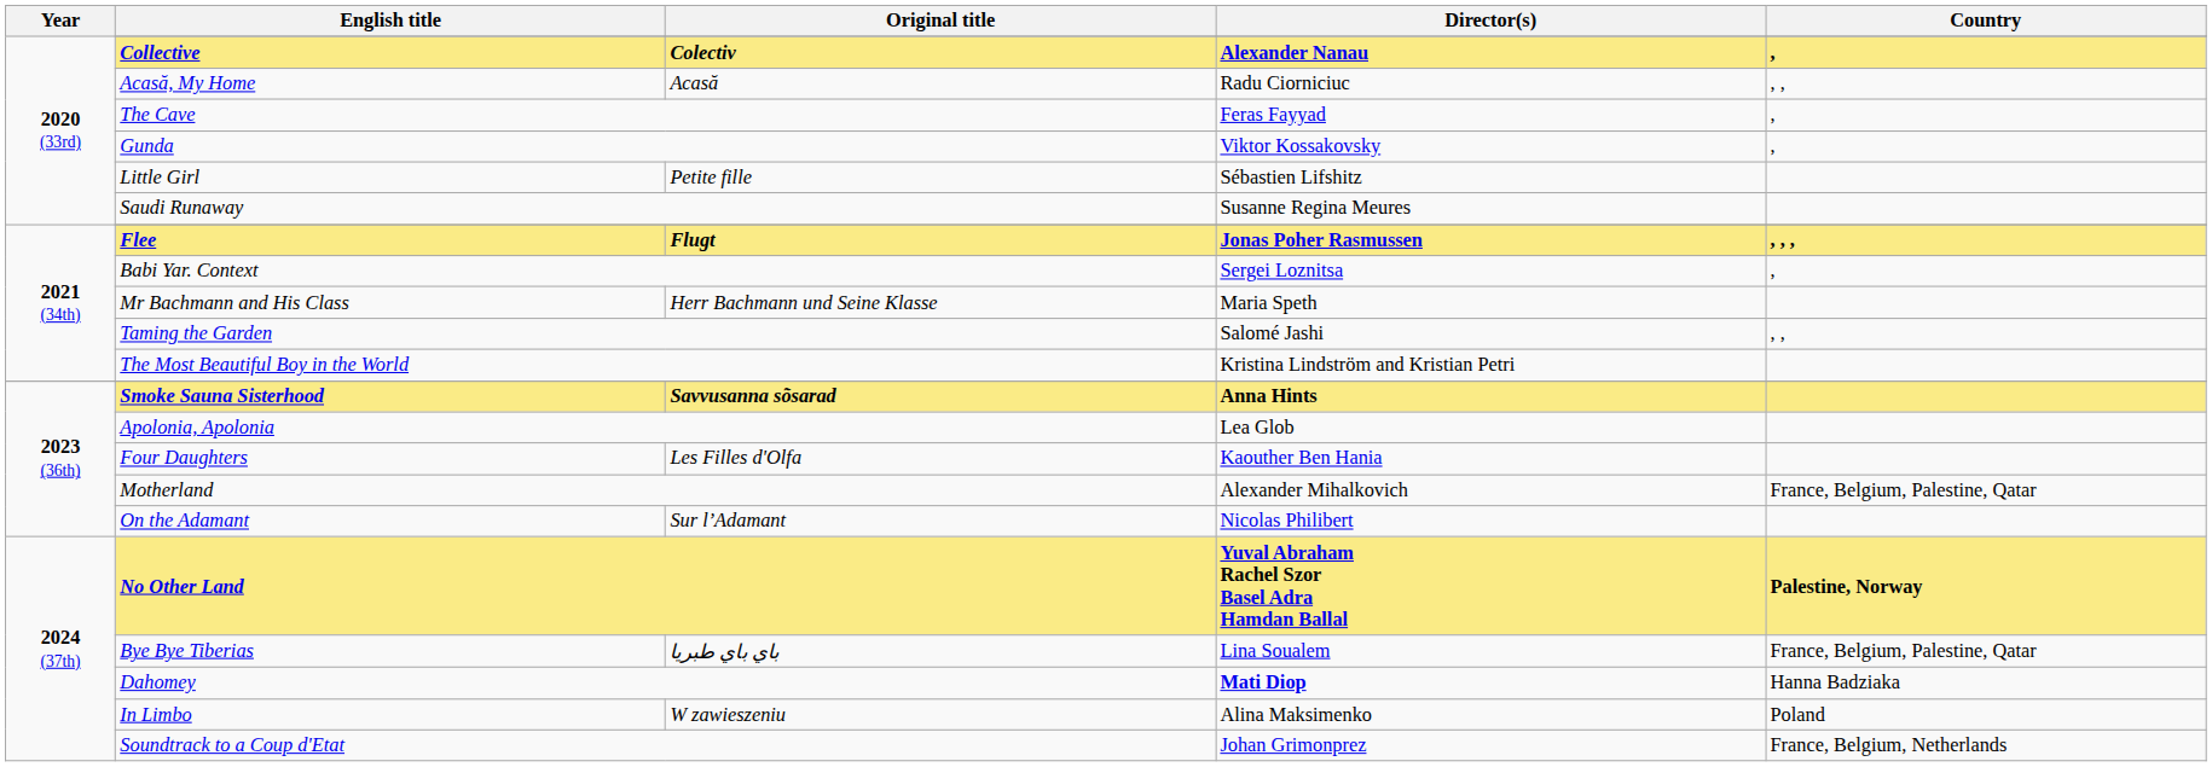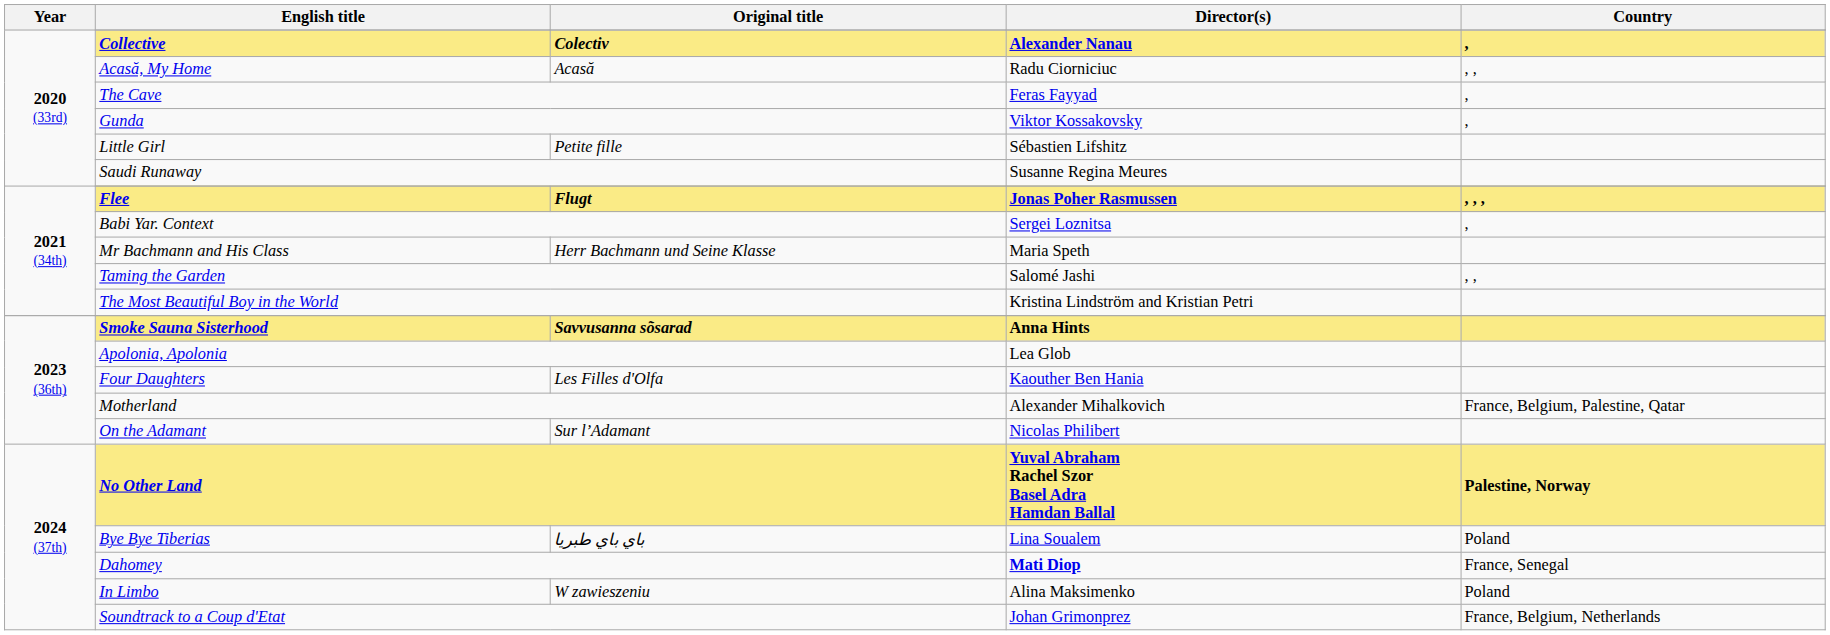 <table class="wikitable" width="90%" cellpadding="5">
 <tr>
 <th width="5">Year</th>
 <th width="25%">English title</th>
 <th width="25%">Original title</th>
 <th width="25%">Director(s)</th>
 <th width="20%">Country</th>
 </tr>
 <tr>
 <td rowspan="7" align="center"><strong>2020</strong><br><small><a href='#'>(33rd)</a></small><br></td>
 </tr>
 <tr style="background:#FAEB86">
 <td><strong><em><a href='#'>Collective</a></em></strong></td>
 <td><strong><em>Colectiv</em></strong></td>
 <td><strong><a href='#'>Alexander Nanau</a></strong></td>
 <td><strong>, </strong></td>
 </tr>
 <tr>
 <td><em><a href='#'>Acasă, My Home</a></em></td>
 <td><em>Acasă</em></td>
 <td>Radu Ciorniciuc</td>
 <td>, , </td>
 </tr>
 <tr>
 <td colspan="2"><em><a href='#'>The Cave</a></em></td>
 <td><a href='#'>Feras Fayyad</a></td>
 <td>, </td>
 </tr>
 <tr>
 <td colspan="2"><em><a href='#'>Gunda</a></em></td>
 <td><a href='#'>Viktor Kossakovsky</a></td>
 <td>, </td>
 </tr>
 <tr>
 <td><em>Little Girl</em></td>
 <td><em>Petite fille</em></td>
 <td>Sébastien Lifshitz</td>
 <td></td>
 </tr>
 <tr>
 <td colspan="2"><em>Saudi Runaway</em></td>
 <td>Susanne Regina Meures</td>
 <td></td>
 </tr>
 <tr>
 <td rowspan="6" align="center"><strong>2021</strong><br><small><a href='#'>(34th)</a></small><br></td>
 </tr>
 <tr style="background:#FAEB86">
 <td><strong><em><a href='#'>Flee</a></em></strong></td>
 <td><strong><em>Flugt</em></strong></td>
 <td><strong><a href='#'>Jonas Poher Rasmussen</a></strong></td>
 <td><strong>, , , </strong></td>
 </tr>
 <tr>
 <td colspan="2"><em>Babi Yar. Context</em></td>
 <td><a href='#'>Sergei Loznitsa</a></td>
 <td>, </td>
 </tr>
 <tr>
 <td><em>Mr Bachmann and His Class</em></td>
 <td><em>Herr Bachmann und Seine Klasse</em></td>
 <td>Maria Speth</td>
 <td></td>
 </tr>
 <tr>
 <td colspan="2"><em><a href='#'>Taming the Garden</a></em></td>
 <td>Salomé Jashi</td>
 <td>, , </td>
 </tr>
 <tr>
 <td colspan="2"><em><a href='#'>The Most Beautiful Boy in the World</a></em></td>
 <td>Kristina Lindström and Kristian Petri</td>
 <td></td>
 </tr>
 <tr>
 </tr>
 <tr>
 <td rowspan="6" align="center"><strong>2023</strong><br><small><a href='#'>(36th)</a></small><br></td>
 </tr>
 <tr style="background:#FAEB86">
 <td><strong><em><a href='#'>Smoke Sauna Sisterhood</a></em></strong></td>
 <td><strong><em>Savvusanna sõsarad</em></strong></td>
 <td><strong>Anna Hints</strong></td>
 <td></td>
 </tr>
 <tr>
 <td colspan="2"><em><a href='#'>Apolonia, Apolonia</a></em></td>
 <td>Lea Glob</td>
 <td></td>
 </tr>
 <tr>
 <td><em><a href='#'>Four Daughters</a></em></td>
 <td><em>Les Filles d'Olfa</em></td>
 <td><a href='#'>Kaouther Ben Hania</a></td>
 <td></td>
 </tr>
 <tr>
 <td colspan="2"><em>Motherland</em></td>
 <td>Alexander Mihalkovich</td>
 <td>France, Belgium, Palestine, Qatar</td>
 </tr>
 <tr>
 <td><em><a href='#'>On the Adamant</a></em></td>
 <td><em>Sur l’Adamant</em></td>
 <td><a href='#'>Nicolas Philibert</a></td>
 <td></td>
 </tr>
 <tr>
 <td rowspan="6" align="center"><strong>2024</strong><br><small><a href='#'>(37th)</a></small><br></td>
 <td colspan="2" style="background:#FAEB86"><strong><em><a href='#'>No Other Land</a></em></strong></td>
 <td style="background:#FAEB86"> <strong><a href='#'>Yuval Abraham</a></strong><br> <strong>Rachel Szor</strong><br> <strong><a href='#'>Basel Adra</a></strong><br> <strong><a href='#'>Hamdan Ballal</a></strong></td>
 <td style="background:#FAEB86"><strong>Palestine, Norway</strong></td>
 </tr>
 <tr>
 <td><em><a href='#'>Bye Bye Tiberias</a></em></td>
 <td><em>باي باي طبريا</em></td>
 <td> <a href='#'>Lina Soualem</a></td>
-<td>France, Belgium, Palestine, Qatar</td>
+<td>Poland</td>
 </tr>
 <tr>
 <td colspan="2"><em><a href='#'>Dahomey</a></em></td>
 <td><strong> <a href='#'>Mati Diop</a></strong></td>
-<td> Hanna Badziaka<br></td>
+<td>France, Senegal</td>
 </tr>
 <tr>
 <td><em><a href='#'>In Limbo</a></em></td>
 <td><em>W zawieszeniu</em></td>
 <td> Alina Maksimenko</td>
 <td>Poland</td>
 </tr>
 <tr>
 <td colspan="2"><em><a href='#'>Soundtrack to a Coup d'Etat</a></em></td>
 <td> <a href='#'>Johan Grimonprez</a></td>
 <td>France, Belgium, Netherlands</td>
 </tr>
 </table>
